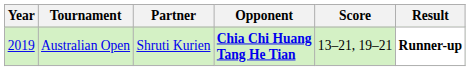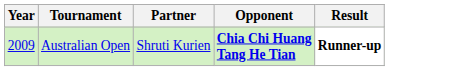 <table class="sortable wikitable" style="font-size: 90%;">
 <tr>
 <th>Year</th>
 <th>Tournament</th>
 <th>Partner</th>
 <th>Opponent</th>
-<th>Score</th>
 <th>Result</th>
 </tr>
 <tr style="background:#D4F1C5">
-<td align="center"><a href='#'>2019</a></td>
+<td align="center"><a href='#'>2009</a></td>
 <td align="left"><a href='#'>Australian Open</a></td>
 <td align="left"> <a href='#'>Shruti Kurien</a></td>
 <td align="left"><strong> <a href='#'>Chia Chi Huang</a> <br>  <a href='#'>Tang He Tian</a></strong></td>
-<td align="left">13–21, 19–21</td>
 <td style="text-align:left; background:white"> <strong>Runner-up</strong></td>
 </tr>
 </table>
